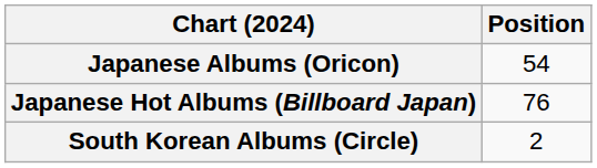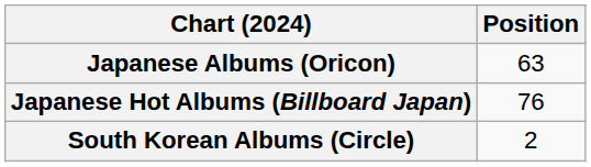 <table class="wikitable plainrowheaders sortable" style="text-align:center">
 <tr>
 <th scope="col">Chart (2024)</th>
 <th scope="col">Position</th>
 </tr>
 <tr>
 <th scope="row">Japanese Albums (Oricon)</th>
-<td>54</td>
+<td>63</td>
 </tr>
 <tr>
 <th scope="row">Japanese Hot Albums (<em>Billboard Japan</em>)</th>
 <td>76</td>
 </tr>
 <tr>
 <th scope="row">South Korean Albums (Circle)</th>
 <td>2</td>
 </tr>
 </table>
